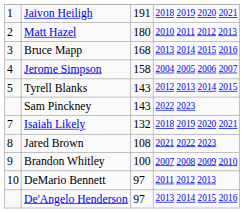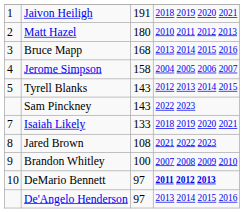 <table class="wikitable">
 <tr>
 </tr>
 <tr>
 <td>1</td>
 <td><a href='#'>Jaivon Heiligh</a></td>
 <td>191</td>
 <td style="font-size:80%;"><a href='#'>2018</a> <a href='#'>2019</a> <a href='#'>2020</a> <a href='#'>2021</a></td>
 </tr>
 <tr>
 <td>2</td>
 <td><a href='#'>Matt Hazel</a></td>
 <td>180</td>
 <td style="font-size:80%;"><a href='#'>2010</a> <a href='#'>2011</a> <a href='#'>2012</a> <a href='#'>2013</a></td>
 </tr>
 <tr>
 <td>3</td>
 <td>Bruce Mapp</td>
 <td>168</td>
 <td style="font-size:80%;"><a href='#'>2013</a> <a href='#'>2014</a> <a href='#'>2015</a> <a href='#'>2016</a></td>
 </tr>
 <tr>
 <td>4</td>
 <td><a href='#'>Jerome Simpson</a></td>
 <td>158</td>
 <td style="font-size:80%;"><a href='#'>2004</a> <a href='#'>2005</a> <a href='#'>2006</a> <a href='#'>2007</a></td>
 </tr>
 <tr>
 <td>5</td>
 <td>Tyrell Blanks</td>
 <td>143</td>
 <td style="font-size:80%;"><a href='#'>2012</a> <a href='#'>2013</a> <a href='#'>2014</a> <a href='#'>2015</a></td>
 </tr>
 <tr>
 <td></td>
 <td>Sam Pinckney</td>
 <td>143</td>
 <td style="font-size:80%;"><a href='#'>2022</a> <a href='#'>2023</a></td>
 </tr>
 <tr>
 <td>7</td>
 <td><a href='#'>Isaiah Likely</a></td>
-<td>132</td>
+<td>133</td>
 <td style="font-size:80%;"><a href='#'>2018</a> <a href='#'>2019</a> <a href='#'>2020</a> <a href='#'>2021</a></td>
 </tr>
 <tr>
 <td>8</td>
 <td>Jared Brown</td>
 <td>108</td>
 <td style="font-size:80%;"><a href='#'>2021</a> <a href='#'>2022</a> <a href='#'>2023</a></td>
 </tr>
 <tr>
 <td>9</td>
 <td>Brandon Whitley</td>
 <td>100</td>
 <td style="font-size:80%;"><a href='#'>2007</a> <a href='#'>2008</a> <a href='#'>2009</a> <a href='#'>2010</a></td>
 </tr>
 <tr>
 <td>10</td>
 <td>DeMario Bennett</td>
 <td>97</td>
-<td style="font-size:80%;"><a href='#'>2011</a> <a href='#'>2012</a> <a href='#'>2013</a></td>
+<td style="font-size:80%;"><strong><a href='#'>2011</a> <a href='#'>2012</a> <a href='#'>2013</a></strong></td>
 </tr>
 <tr>
 <td></td>
 <td><a href='#'>De'Angelo Henderson</a></td>
 <td>97</td>
 <td style="font-size:80%;"><a href='#'>2013</a> <a href='#'>2014</a> <a href='#'>2015</a> <a href='#'>2016</a></td>
 </tr>
 </table>
